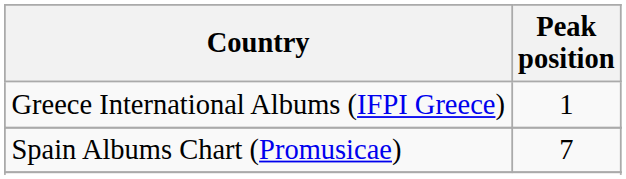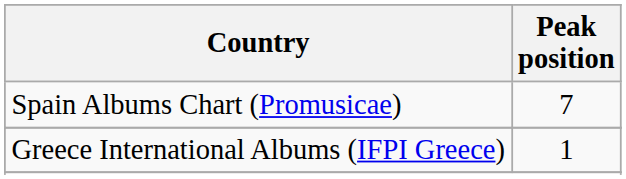 <table class="wikitable sortable">
 <tr>
 <th>Country</th>
 <th>Peak<br>position</th>
 </tr>
 <tr>
-<td>Greece International Albums (<a href='#'>IFPI Greece</a>)</td>
-<td style="text-align:center;">1</td>
+<td>Spain Albums Chart (<a href='#'>Promusicae</a>)</td>
+<td style="text-align:center;">7</td>
 </tr>
 <tr>
 </tr>
 <tr>
-<td>Spain Albums Chart (<a href='#'>Promusicae</a>)</td>
-<td style="text-align:center;">7</td>
+<td>Greece International Albums (<a href='#'>IFPI Greece</a>)</td>
+<td style="text-align:center;">1</td>
 </tr>
 <tr>
 </tr>
 <tr>
 </tr>
 <tr>
 </tr>
 <tr>
 </tr>
 <tr>
 </tr>
 </table>
